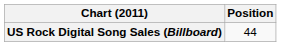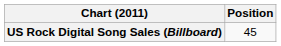 <table class="wikitable plainrowheaders" style="text-align:center">
 <tr>
 <th scope="col">Chart (2011)</th>
 <th scope="col">Position</th>
 </tr>
 <tr>
 <th scope="row">US Rock Digital Song Sales (<em>Billboard</em>)</th>
-<td>44</td>
+<td>45</td>
 </tr>
 </table>
